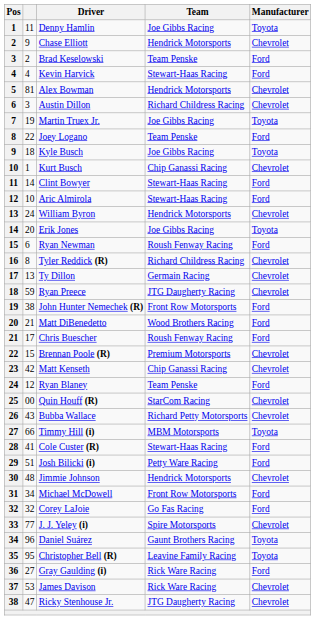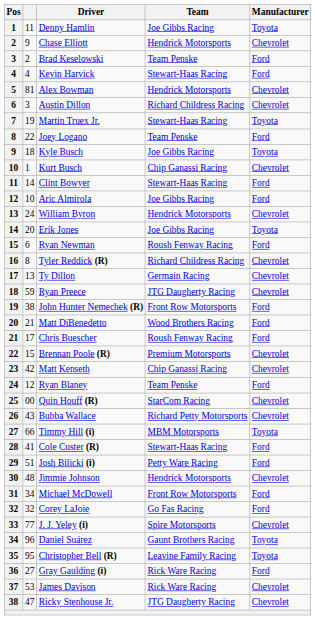 <table class="wikitable" style="font-size:95%">
 <tr>
 <th>Pos</th>
 <th></th>
 <th>Driver</th>
 <th>Team</th>
 <th>Manufacturer</th>
 </tr>
 <tr>
 <th>1</th>
 <td>11</td>
 <td><a href='#'>Denny Hamlin</a></td>
 <td><a href='#'>Joe Gibbs Racing</a></td>
 <td><a href='#'>Toyota</a></td>
 </tr>
 <tr>
 <th>2</th>
 <td>9</td>
 <td><a href='#'>Chase Elliott</a></td>
 <td><a href='#'>Hendrick Motorsports</a></td>
 <td><a href='#'>Chevrolet</a></td>
 </tr>
 <tr>
 <th>3</th>
 <td>2</td>
 <td><a href='#'>Brad Keselowski</a></td>
 <td><a href='#'>Team Penske</a></td>
 <td><a href='#'>Ford</a></td>
 </tr>
 <tr>
 <th>4</th>
 <td>4</td>
 <td><a href='#'>Kevin Harvick</a></td>
 <td><a href='#'>Stewart-Haas Racing</a></td>
 <td><a href='#'>Ford</a></td>
 </tr>
 <tr>
 <th>5</th>
 <td>81</td>
 <td><a href='#'>Alex Bowman</a></td>
 <td><a href='#'>Hendrick Motorsports</a></td>
 <td><a href='#'>Chevrolet</a></td>
 </tr>
 <tr>
 <th>6</th>
 <td>3</td>
 <td><a href='#'>Austin Dillon</a></td>
 <td><a href='#'>Richard Childress Racing</a></td>
 <td><a href='#'>Chevrolet</a></td>
 </tr>
 <tr>
 <th>7</th>
 <td>19</td>
 <td><a href='#'>Martin Truex Jr.</a></td>
-<td><a href='#'>Joe Gibbs Racing</a></td>
+<td><a href='#'>Stewart-Haas Racing</a></td>
 <td><a href='#'>Toyota</a></td>
 </tr>
 <tr>
 <th>8</th>
 <td>22</td>
 <td><a href='#'>Joey Logano</a></td>
 <td><a href='#'>Team Penske</a></td>
 <td><a href='#'>Ford</a></td>
 </tr>
 <tr>
 <th>9</th>
 <td>18</td>
 <td><a href='#'>Kyle Busch</a></td>
 <td><a href='#'>Joe Gibbs Racing</a></td>
 <td><a href='#'>Toyota</a></td>
 </tr>
 <tr>
 <th>10</th>
 <td>1</td>
 <td><a href='#'>Kurt Busch</a></td>
 <td><a href='#'>Chip Ganassi Racing</a></td>
 <td><a href='#'>Chevrolet</a></td>
 </tr>
 <tr>
 <th>11</th>
 <td>14</td>
 <td><a href='#'>Clint Bowyer</a></td>
 <td><a href='#'>Stewart-Haas Racing</a></td>
 <td><a href='#'>Ford</a></td>
 </tr>
 <tr>
 <th>12</th>
 <td>10</td>
 <td><a href='#'>Aric Almirola</a></td>
-<td><a href='#'>Stewart-Haas Racing</a></td>
+<td><a href='#'>Joe Gibbs Racing</a></td>
 <td><a href='#'>Ford</a></td>
 </tr>
 <tr>
 <th>13</th>
 <td>24</td>
 <td><a href='#'>William Byron</a></td>
 <td><a href='#'>Hendrick Motorsports</a></td>
 <td><a href='#'>Chevrolet</a></td>
 </tr>
 <tr>
 <th>14</th>
 <td>20</td>
 <td><a href='#'>Erik Jones</a></td>
 <td><a href='#'>Joe Gibbs Racing</a></td>
 <td><a href='#'>Toyota</a></td>
 </tr>
 <tr>
 <th>15</th>
 <td>6</td>
 <td><a href='#'>Ryan Newman</a></td>
 <td><a href='#'>Roush Fenway Racing</a></td>
 <td><a href='#'>Ford</a></td>
 </tr>
 <tr>
 <th>16</th>
 <td>8</td>
 <td><a href='#'>Tyler Reddick</a> <strong>(R)</strong></td>
 <td><a href='#'>Richard Childress Racing</a></td>
 <td><a href='#'>Chevrolet</a></td>
 </tr>
 <tr>
 <th>17</th>
 <td>13</td>
 <td><a href='#'>Ty Dillon</a></td>
 <td><a href='#'>Germain Racing</a></td>
 <td><a href='#'>Chevrolet</a></td>
 </tr>
 <tr>
 <th>18</th>
 <td>59</td>
 <td><a href='#'>Ryan Preece</a></td>
 <td><a href='#'>JTG Daugherty Racing</a></td>
 <td><a href='#'>Chevrolet</a></td>
 </tr>
 <tr>
 <th>19</th>
 <td>38</td>
 <td><a href='#'>John Hunter Nemechek</a> <strong>(R)</strong></td>
 <td><a href='#'>Front Row Motorsports</a></td>
 <td><a href='#'>Ford</a></td>
 </tr>
 <tr>
 <th>20</th>
 <td>21</td>
 <td><a href='#'>Matt DiBenedetto</a></td>
 <td><a href='#'>Wood Brothers Racing</a></td>
 <td><a href='#'>Ford</a></td>
 </tr>
 <tr>
 <th>21</th>
 <td>17</td>
 <td><a href='#'>Chris Buescher</a></td>
 <td><a href='#'>Roush Fenway Racing</a></td>
 <td><a href='#'>Ford</a></td>
 </tr>
 <tr>
 <th>22</th>
 <td>15</td>
 <td><a href='#'>Brennan Poole</a> <strong>(R)</strong></td>
 <td><a href='#'>Premium Motorsports</a></td>
 <td><a href='#'>Chevrolet</a></td>
 </tr>
 <tr>
 <th>23</th>
 <td>42</td>
 <td><a href='#'>Matt Kenseth</a></td>
 <td><a href='#'>Chip Ganassi Racing</a></td>
 <td><a href='#'>Chevrolet</a></td>
 </tr>
 <tr>
 <th>24</th>
 <td>12</td>
 <td><a href='#'>Ryan Blaney</a></td>
 <td><a href='#'>Team Penske</a></td>
 <td><a href='#'>Ford</a></td>
 </tr>
 <tr>
 <th>25</th>
 <td>00</td>
 <td><a href='#'>Quin Houff</a> <strong>(R)</strong></td>
 <td><a href='#'>StarCom Racing</a></td>
 <td><a href='#'>Chevrolet</a></td>
 </tr>
 <tr>
 <th>26</th>
 <td>43</td>
 <td><a href='#'>Bubba Wallace</a></td>
 <td><a href='#'>Richard Petty Motorsports</a></td>
 <td><a href='#'>Chevrolet</a></td>
 </tr>
 <tr>
 <th>27</th>
 <td>66</td>
 <td><a href='#'>Timmy Hill</a> <strong>(i)</strong></td>
 <td><a href='#'>MBM Motorsports</a></td>
 <td><a href='#'>Toyota</a></td>
 </tr>
 <tr>
 <th>28</th>
 <td>41</td>
 <td><a href='#'>Cole Custer</a> <strong>(R)</strong></td>
 <td><a href='#'>Stewart-Haas Racing</a></td>
 <td><a href='#'>Ford</a></td>
 </tr>
 <tr>
 <th>29</th>
 <td>51</td>
 <td><a href='#'>Josh Bilicki</a> <strong>(i)</strong></td>
 <td><a href='#'>Petty Ware Racing</a></td>
 <td><a href='#'>Ford</a></td>
 </tr>
 <tr>
 <th>30</th>
 <td>48</td>
 <td><a href='#'>Jimmie Johnson</a></td>
 <td><a href='#'>Hendrick Motorsports</a></td>
 <td><a href='#'>Chevrolet</a></td>
 </tr>
 <tr>
 <th>31</th>
 <td>34</td>
 <td><a href='#'>Michael McDowell</a></td>
 <td><a href='#'>Front Row Motorsports</a></td>
 <td><a href='#'>Ford</a></td>
 </tr>
 <tr>
 <th>32</th>
 <td>32</td>
 <td><a href='#'>Corey LaJoie</a></td>
 <td><a href='#'>Go Fas Racing</a></td>
 <td><a href='#'>Ford</a></td>
 </tr>
 <tr>
 <th>33</th>
 <td>77</td>
 <td><a href='#'>J. J. Yeley</a> <strong>(i)</strong></td>
 <td><a href='#'>Spire Motorsports</a></td>
 <td><a href='#'>Chevrolet</a></td>
 </tr>
 <tr>
 <th>34</th>
 <td>96</td>
 <td><a href='#'>Daniel Suárez</a></td>
 <td><a href='#'>Gaunt Brothers Racing</a></td>
 <td><a href='#'>Toyota</a></td>
 </tr>
 <tr>
 <th>35</th>
 <td>95</td>
 <td><a href='#'>Christopher Bell</a> <strong>(R)</strong></td>
 <td><a href='#'>Leavine Family Racing</a></td>
 <td><a href='#'>Toyota</a></td>
 </tr>
 <tr>
 <th>36</th>
 <td>27</td>
 <td><a href='#'>Gray Gaulding</a> <strong>(i)</strong></td>
 <td><a href='#'>Rick Ware Racing</a></td>
 <td><a href='#'>Ford</a></td>
 </tr>
 <tr>
 <th>37</th>
 <td>53</td>
 <td><a href='#'>James Davison</a></td>
 <td><a href='#'>Rick Ware Racing</a></td>
 <td><a href='#'>Chevrolet</a></td>
 </tr>
 <tr>
 <th>38</th>
 <td>47</td>
 <td><a href='#'>Ricky Stenhouse Jr.</a></td>
 <td><a href='#'>JTG Daugherty Racing</a></td>
 <td><a href='#'>Chevrolet</a></td>
 </tr>
 <tr>
 <th colspan="7"></th>
 </tr>
 </table>
